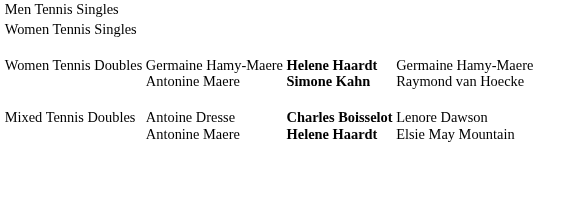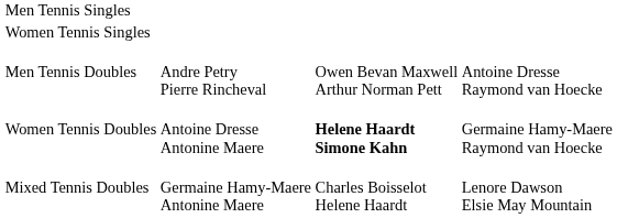 <table>
 <tr>
 <td>Men Tennis Singles</td>
 <td></td>
 <td></td>
 <td></td>
 </tr>
 <tr>
 <td>Women Tennis Singles</td>
 <td></td>
 <td></td>
 <td></td>
 </tr>
 <tr>
+<td>Men Tennis Doubles</td>
+<td><br>Andre Petry<br>Pierre Rincheval</td>
+<td><br>Owen Bevan Maxwell<br>Arthur Norman Pett</td>
+<td><br>Antoine Dresse<br>Raymond van Hoecke</td>
+</tr>
+<tr>
 <td>Women Tennis Doubles</td>
-<td><br>Germaine Hamy-Maere<br>Antonine Maere</td>
+<td><br>Antoine Dresse<br>Antonine Maere</td>
 <td><strong><br>Helene Haardt<br>Simone Kahn</strong></td>
 <td><br>Germaine Hamy-Maere<br>Raymond van Hoecke</td>
 </tr>
 <tr>
 <td>Mixed Tennis Doubles</td>
-<td><br>Antoine Dresse<br>Antonine Maere</td>
-<td><strong><br>Charles Boisselot<br>Helene Haardt</strong></td>
+<td><br>Germaine Hamy-Maere<br>Antonine Maere</td>
+<td><br>Charles Boisselot<br>Helene Haardt</td>
 <td><br>Lenore Dawson<br>Elsie May Mountain</td>
 </tr>
 </table>
